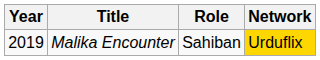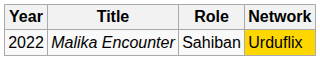 <table class="wikitable sortable plainrowheaders">
 <tr style="text-align:center;">
 <th scope="col">Year</th>
 <th scope="col">Title</th>
 <th scope="col">Role</th>
 <th scope="col">Network</th>
 </tr>
 <tr>
-<td>2019</td>
+<td>2022</td>
 <td><em>Malika Encounter</em></td>
 <td>Sahiban</td>
 <td style="background: gold;">Urduflix</td>
 </tr>
 </table>
